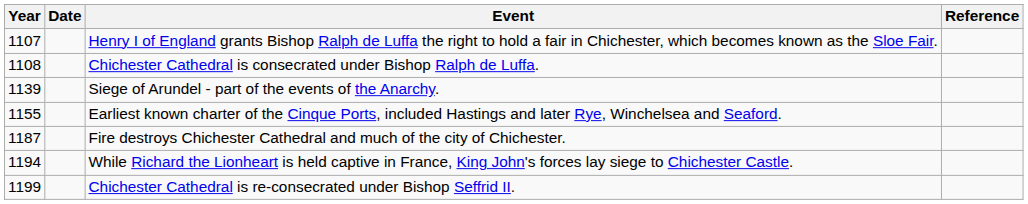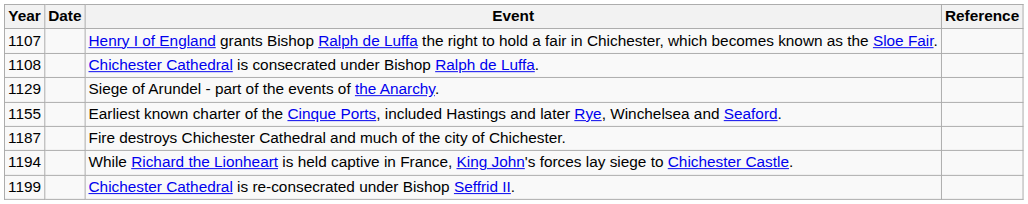 <table class="wikitable">
 <tr>
 <th TITTY>Year</th>
 <th TITTY>Date</th>
 <th>Event</th>
 <th>Reference</th>
 </tr>
 <tr>
 <td>1107</td>
 <td></td>
 <td><a href='#'>Henry I of England</a> grants Bishop <a href='#'>Ralph de Luffa</a> the right to hold a fair in Chichester, which becomes known as the <a href='#'>Sloe Fair</a>.</td>
 <td></td>
 </tr>
 <tr>
 <td>1108</td>
 <td></td>
 <td><a href='#'>Chichester Cathedral</a> is consecrated under Bishop <a href='#'>Ralph de Luffa</a>.</td>
 <td></td>
 </tr>
 <tr>
-<td>1139</td>
+<td>1129</td>
 <td></td>
 <td>Siege of Arundel - part of the events of <a href='#'>the Anarchy</a>.</td>
 <td></td>
 </tr>
 <tr>
 <td>1155</td>
 <td></td>
 <td>Earliest known charter of the <a href='#'>Cinque Ports</a>, included Hastings and later <a href='#'>Rye</a>, Winchelsea and <a href='#'>Seaford</a>.</td>
 <td></td>
 </tr>
 <tr>
 <td>1187</td>
 <td></td>
 <td>Fire destroys Chichester Cathedral and much of the city of Chichester.</td>
 <td></td>
 </tr>
 <tr>
 <td>1194</td>
 <td></td>
 <td>While <a href='#'>Richard the Lionheart</a> is held captive in France, <a href='#'>King John</a>'s forces lay siege to <a href='#'>Chichester Castle</a>.</td>
 <td></td>
 </tr>
 <tr>
 <td>1199</td>
 <td></td>
 <td><a href='#'>Chichester Cathedral</a> is re-consecrated under Bishop <a href='#'>Seffrid II</a>.</td>
 <td></td>
 </tr>
 </table>
